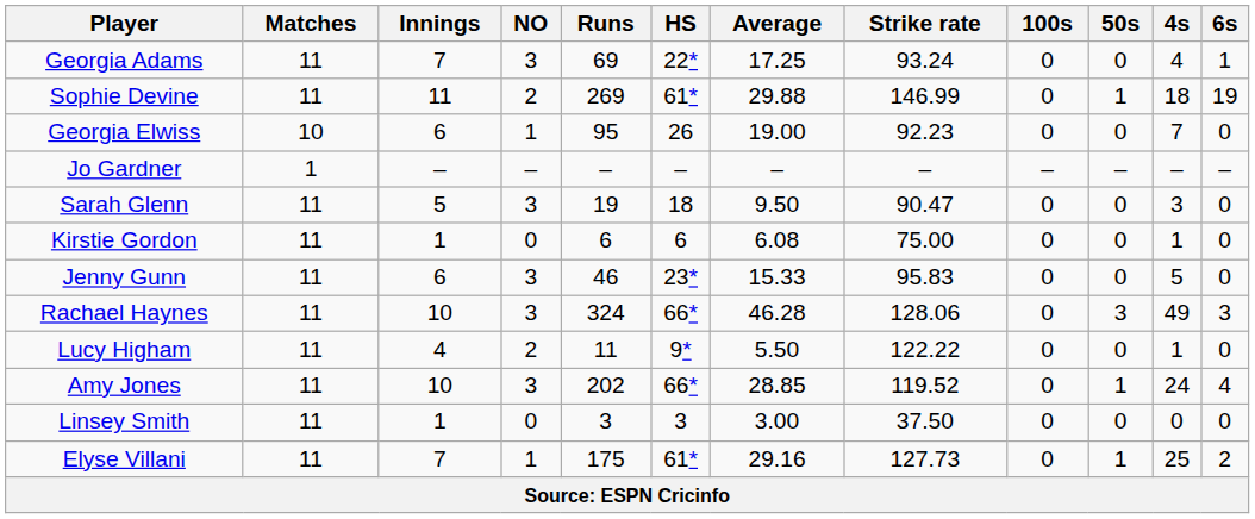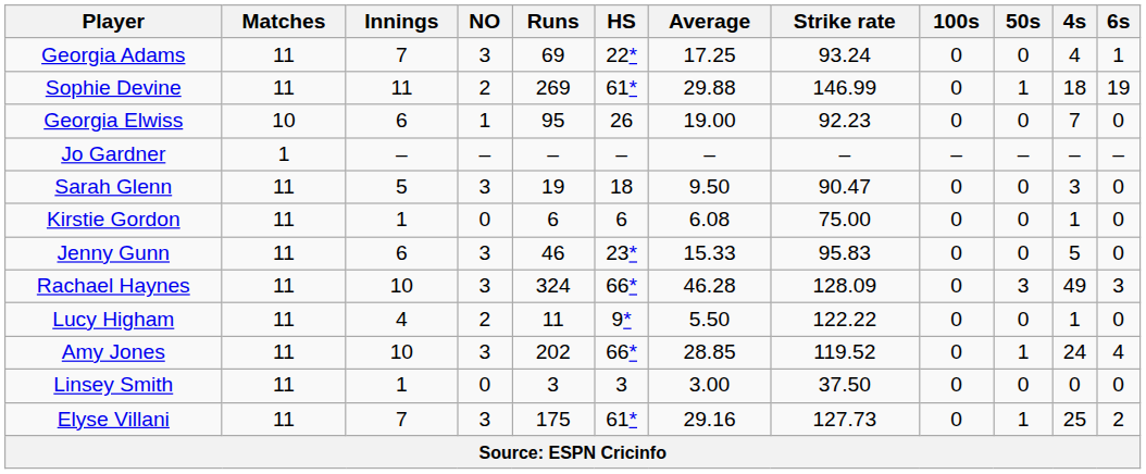 <table class="wikitable" style="text-align:center; width:55%;">
 <tr>
 <th>Player</th>
 <th>Matches</th>
 <th>Innings</th>
 <th>NO</th>
 <th>Runs</th>
 <th>HS</th>
 <th>Average</th>
 <th>Strike rate</th>
 <th>100s</th>
 <th>50s</th>
 <th>4s</th>
 <th>6s</th>
 </tr>
 <tr>
 <td><a href='#'>Georgia Adams</a></td>
 <td>11</td>
 <td>7</td>
 <td>3</td>
 <td>69</td>
 <td>22<a href='#'>*</a></td>
 <td>17.25</td>
 <td>93.24</td>
 <td>0</td>
 <td>0</td>
 <td>4</td>
 <td>1</td>
 </tr>
 <tr>
 <td><a href='#'>Sophie Devine</a></td>
 <td>11</td>
 <td>11</td>
 <td>2</td>
 <td>269</td>
 <td>61<a href='#'>*</a></td>
 <td>29.88</td>
 <td>146.99</td>
 <td>0</td>
 <td>1</td>
 <td>18</td>
 <td>19</td>
 </tr>
 <tr>
 <td><a href='#'>Georgia Elwiss</a></td>
 <td>10</td>
 <td>6</td>
 <td>1</td>
 <td>95</td>
 <td>26</td>
 <td>19.00</td>
 <td>92.23</td>
 <td>0</td>
 <td>0</td>
 <td>7</td>
 <td>0</td>
 </tr>
 <tr>
 <td><a href='#'>Jo Gardner</a></td>
 <td>1</td>
 <td>–</td>
 <td>–</td>
 <td>–</td>
 <td>–</td>
 <td>–</td>
 <td>–</td>
 <td>–</td>
 <td>–</td>
 <td>–</td>
 <td>–</td>
 </tr>
 <tr>
 <td><a href='#'>Sarah Glenn</a></td>
 <td>11</td>
 <td>5</td>
 <td>3</td>
 <td>19</td>
 <td>18</td>
 <td>9.50</td>
 <td>90.47</td>
 <td>0</td>
 <td>0</td>
 <td>3</td>
 <td>0</td>
 </tr>
 <tr>
 <td><a href='#'>Kirstie Gordon</a></td>
 <td>11</td>
 <td>1</td>
 <td>0</td>
 <td>6</td>
 <td>6</td>
 <td>6.08</td>
 <td>75.00</td>
 <td>0</td>
 <td>0</td>
 <td>1</td>
 <td>0</td>
 </tr>
 <tr>
 <td><a href='#'>Jenny Gunn</a></td>
 <td>11</td>
 <td>6</td>
 <td>3</td>
 <td>46</td>
 <td>23<a href='#'>*</a></td>
 <td>15.33</td>
 <td>95.83</td>
 <td>0</td>
 <td>0</td>
 <td>5</td>
 <td>0</td>
 </tr>
 <tr>
 <td><a href='#'>Rachael Haynes</a></td>
 <td>11</td>
 <td>10</td>
 <td>3</td>
 <td>324</td>
 <td>66<a href='#'>*</a></td>
 <td>46.28</td>
-<td>128.06</td>
+<td>128.09</td>
 <td>0</td>
 <td>3</td>
 <td>49</td>
 <td>3</td>
 </tr>
 <tr>
 <td><a href='#'>Lucy Higham</a></td>
 <td>11</td>
 <td>4</td>
 <td>2</td>
 <td>11</td>
 <td>9<a href='#'>*</a></td>
 <td>5.50</td>
 <td>122.22</td>
 <td>0</td>
 <td>0</td>
 <td>1</td>
 <td>0</td>
 </tr>
 <tr>
 <td><a href='#'>Amy Jones</a></td>
 <td>11</td>
 <td>10</td>
 <td>3</td>
 <td>202</td>
 <td>66<a href='#'>*</a></td>
 <td>28.85</td>
 <td>119.52</td>
 <td>0</td>
 <td>1</td>
 <td>24</td>
 <td>4</td>
 </tr>
 <tr>
 <td><a href='#'>Linsey Smith</a></td>
 <td>11</td>
 <td>1</td>
 <td>0</td>
 <td>3</td>
 <td>3</td>
 <td>3.00</td>
 <td>37.50</td>
 <td>0</td>
 <td>0</td>
 <td>0</td>
 <td>0</td>
 </tr>
 <tr>
 <td><a href='#'>Elyse Villani</a></td>
 <td>11</td>
 <td>7</td>
-<td>1</td>
+<td>3</td>
 <td>175</td>
 <td>61<a href='#'>*</a></td>
 <td>29.16</td>
 <td>127.73</td>
 <td>0</td>
 <td>1</td>
 <td>25</td>
 <td>2</td>
 </tr>
 <tr>
 <th colspan="12"><small>Source: ESPN Cricinfo </small></th>
 </tr>
 </table>
